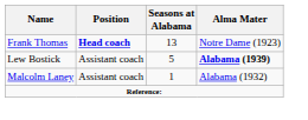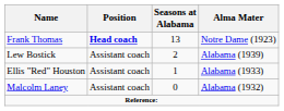 <table class="wikitable" border="1" style="font-size:90%;">
 <tr>
 <th>Name</th>
 <th>Position</th>
 <th>Seasons at<br>Alabama</th>
 <th>Alma Mater</th>
 </tr>
 <tr>
 <td><a href='#'>Frank Thomas</a></td>
 <td><strong><a href='#'>Head coach</a></strong></td>
 <td align=center>13</td>
 <td><a href='#'>Notre Dame</a> (1923)</td>
 </tr>
 <tr>
 <td>Lew Bostick</td>
 <td>Assistant coach</td>
-<td align=center>5</td>
-<td><strong><a href='#'>Alabama</a> (1939)</strong></td>
+<td align=center>2</td>
+<td><a href='#'>Alabama</a> (1939)</td>
+</tr>
+<tr>
+<td>Ellis "Red" Houston</td>
+<td>Assistant coach</td>
+<td align=center>1</td>
+<td><a href='#'>Alabama</a> (1933)</td>
 </tr>
 <tr>
 <td><a href='#'>Malcolm Laney</a></td>
 <td>Assistant coach</td>
-<td align=center>1</td>
+<td align=center>0</td>
 <td><a href='#'>Alabama</a> (1932)</td>
 </tr>
 <tr>
 <td colspan="4" style="font-size: 8pt" align="center"><strong>Reference:</strong></td>
 </tr>
 </table>
